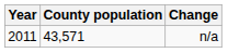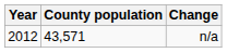 <table class="wikitable">
 <tr>
 <th>Year</th>
 <th>County population</th>
 <th>Change</th>
 </tr>
 <tr>
-<td>2011</td>
+<td>2012</td>
 <td>43,571</td>
 <td align="right">n/a</td>
 </tr>
 </table>
